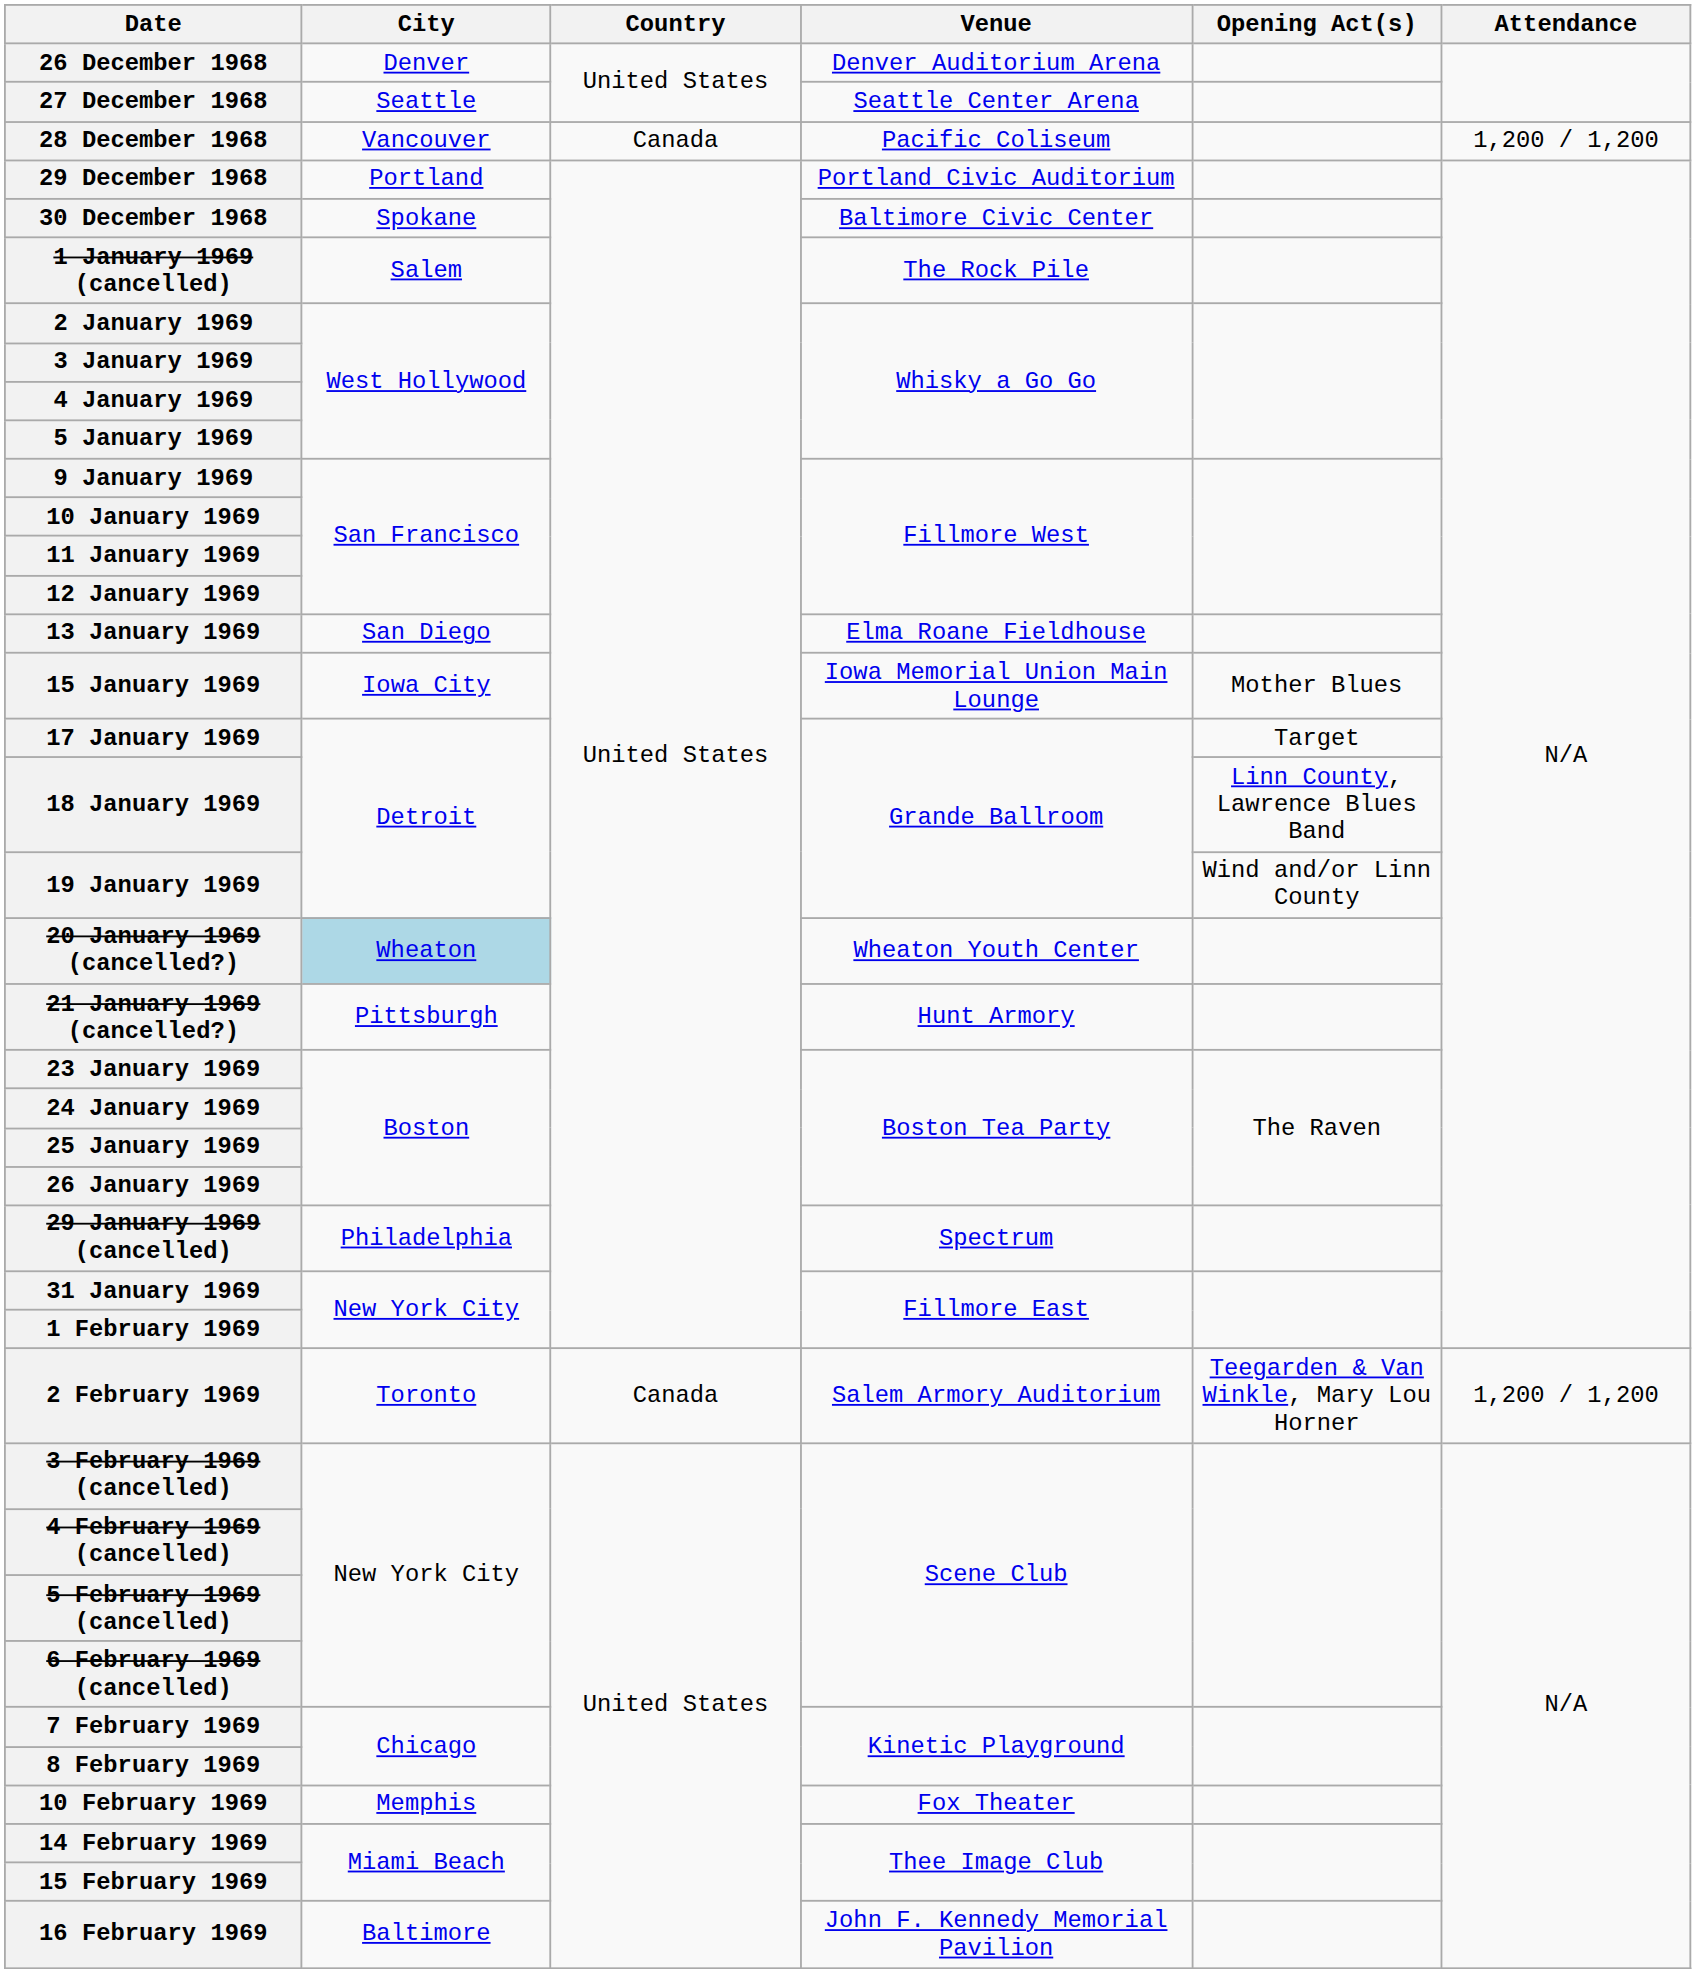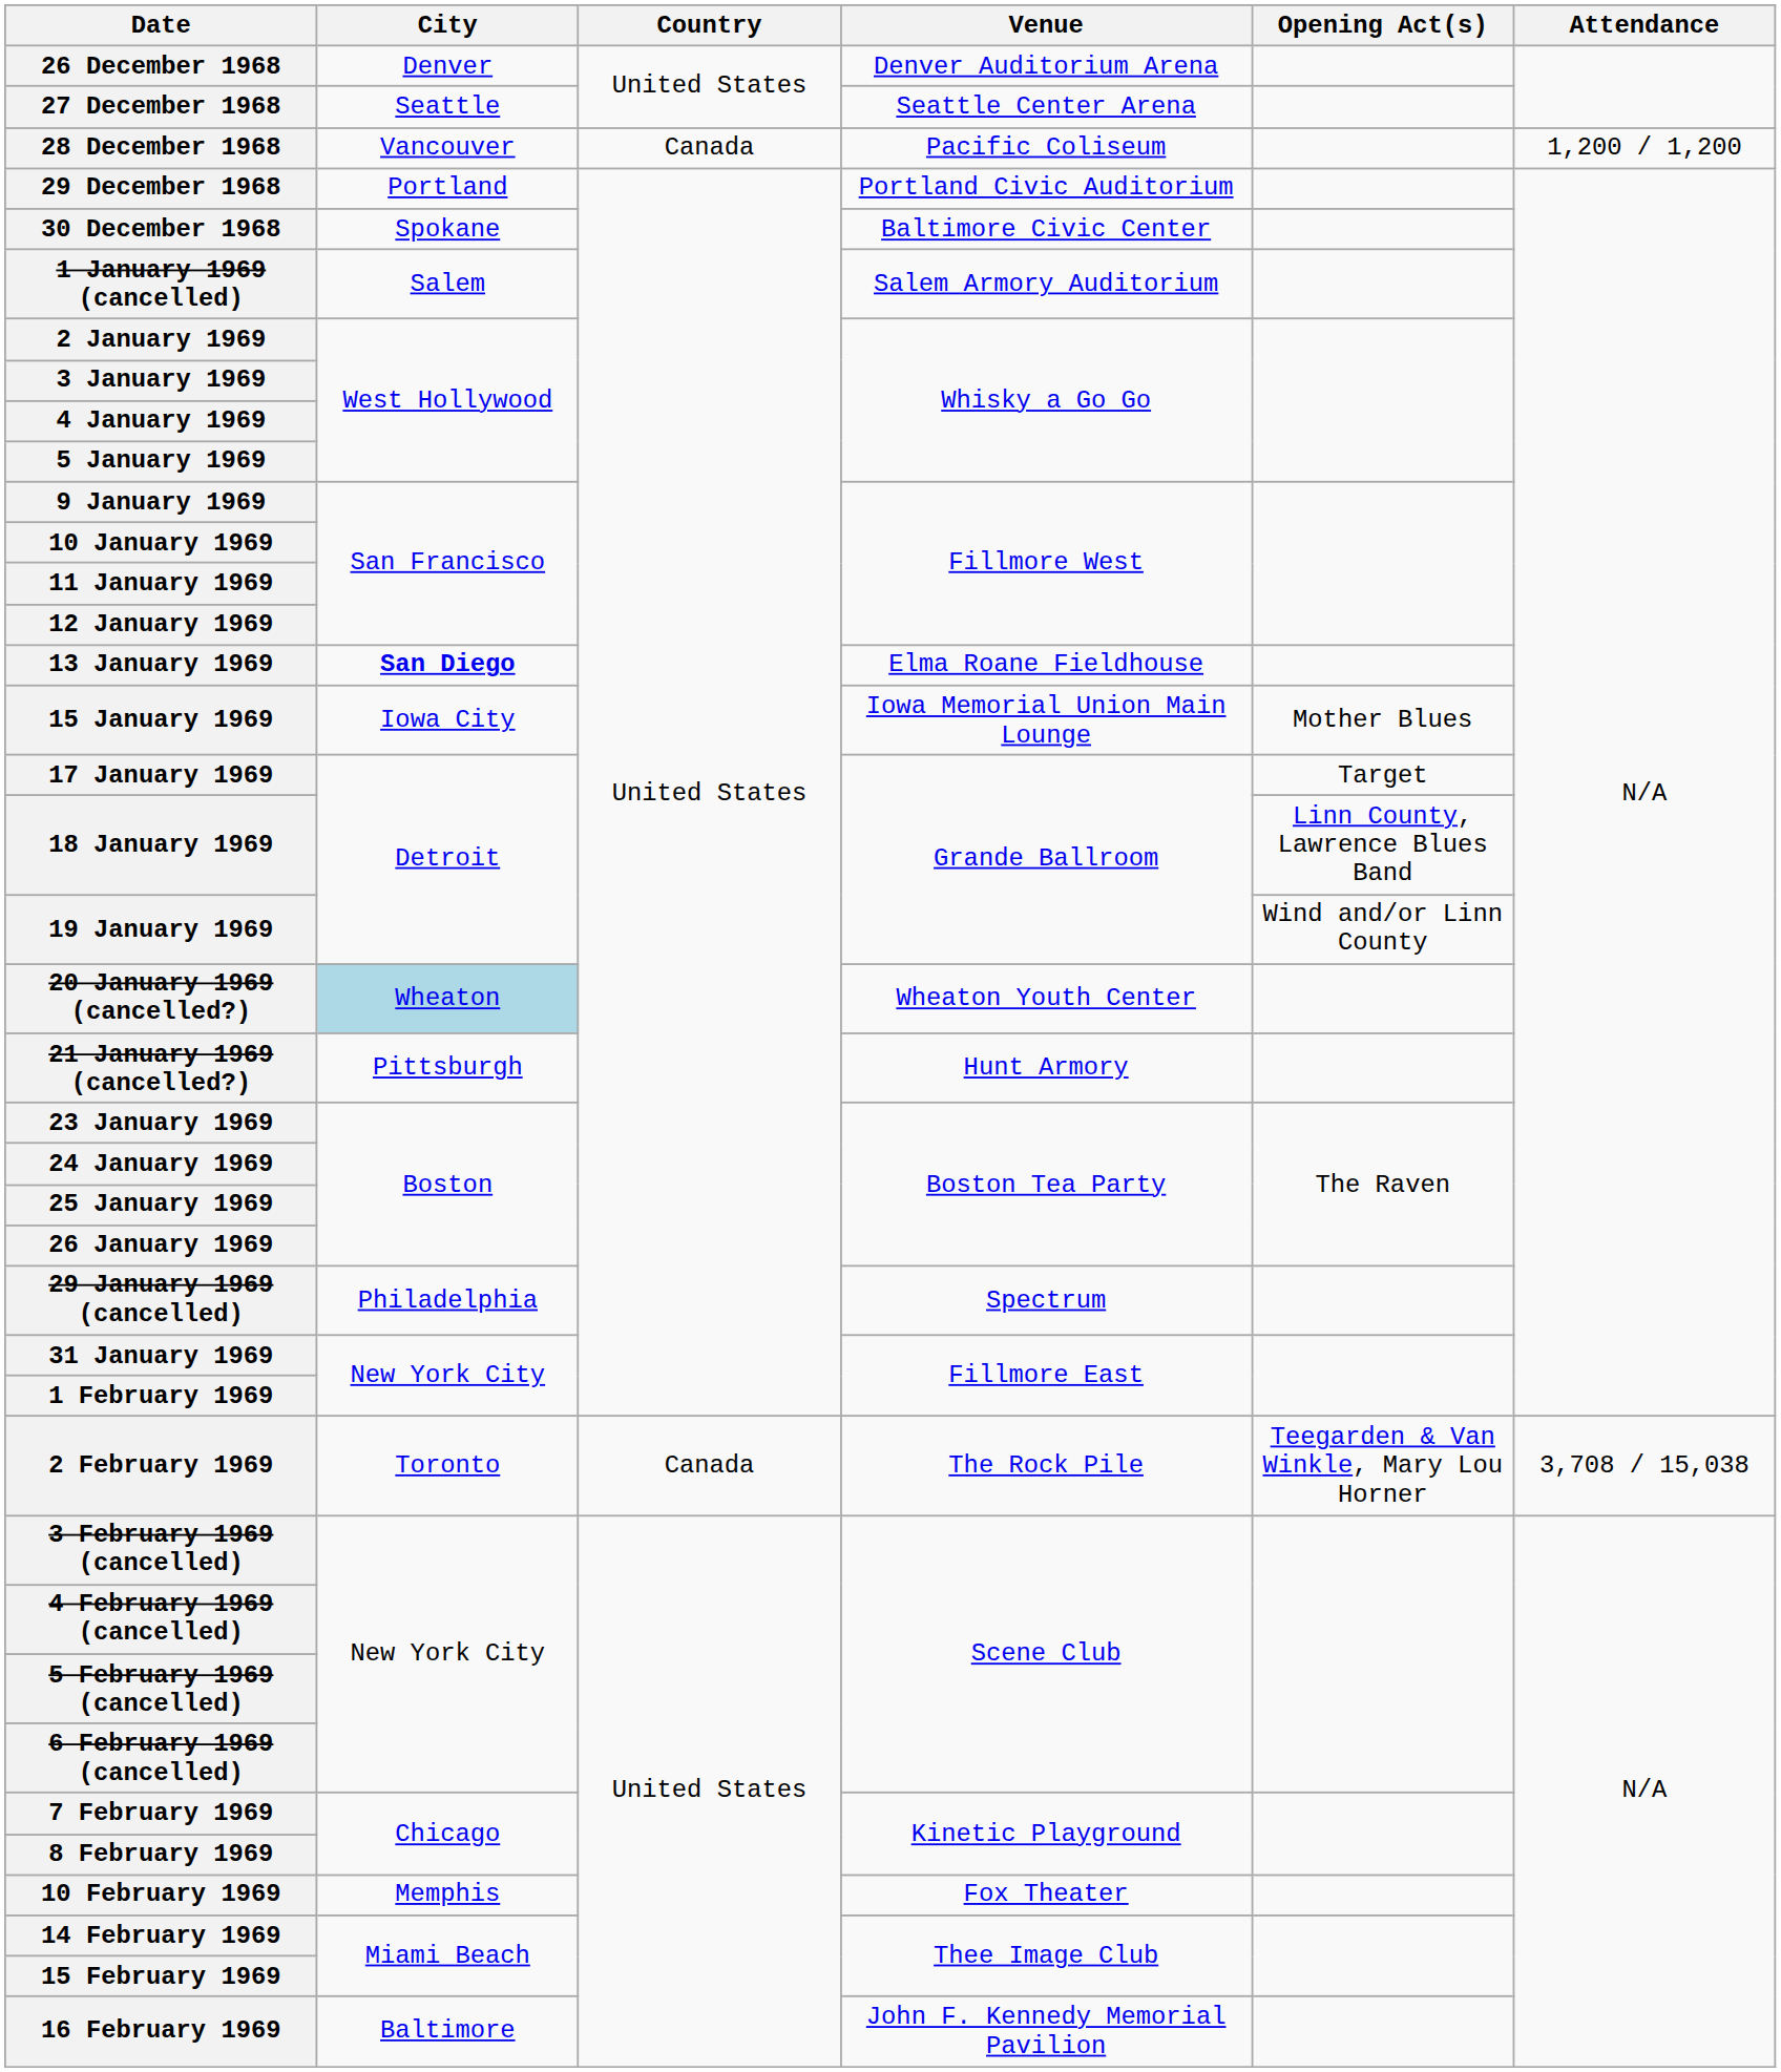 <table class="wikitable plainrowheaders" style="text-align:center;">
 <tr>
 <th scope="col" style="width:12em;">Date</th>
 <th scope="col" style="width:10em;">City</th>
 <th scope="col" style="width:10em;">Country</th>
 <th scope="col" style="width:16em;">Venue</th>
 <th scope="col" style="width:10em;">Opening Act(s)</th>
 <th scope="col" style="width:10em;">Attendance</th>
 </tr>
 <tr>
 <th scope="row">26 December 1968</th>
 <td><a href='#'>Denver</a></td>
 <td rowspan="2">United States</td>
 <td><a href='#'>Denver Auditorium Arena</a></td>
 <td></td>
 <td rowspan="2"></td>
 </tr>
 <tr>
 <th scope="row">27 December 1968</th>
 <td><a href='#'>Seattle</a></td>
 <td><a href='#'>Seattle Center Arena</a></td>
 <td></td>
 </tr>
 <tr>
 <th scope="row">28 December 1968</th>
 <td><a href='#'>Vancouver</a></td>
 <td>Canada</td>
 <td><a href='#'>Pacific Coliseum</a></td>
 <td></td>
 <td>1,200 / 1,200</td>
 </tr>
 <tr>
 <th scope="row">29 December 1968</th>
 <td><a href='#'>Portland</a></td>
 <td rowspan="25">United States</td>
 <td><a href='#'>Portland Civic Auditorium</a></td>
 <td></td>
 <td rowspan="25">N/A</td>
 </tr>
 <tr>
 <th scope="row">30 December 1968</th>
 <td><a href='#'>Spokane</a></td>
 <td><a href='#'>Baltimore Civic Center</a></td>
 <td></td>
 </tr>
 <tr>
 <th scope="row"><s>1 January 1969</s> (cancelled)</th>
 <td><a href='#'>Salem</a></td>
-<td><a href='#'>The Rock Pile</a></td>
+<td><a href='#'>Salem Armory Auditorium</a></td>
 <td></td>
 </tr>
 <tr>
 <th scope="row">2 January 1969</th>
 <td rowspan="4"><a href='#'>West Hollywood</a></td>
 <td rowspan="4"><a href='#'>Whisky a Go Go</a></td>
 <td rowspan="4"></td>
 </tr>
 <tr>
 <th scope="row">3 January 1969</th>
 </tr>
 <tr>
 <th scope="row">4 January 1969</th>
 </tr>
 <tr>
 <th scope="row">5 January 1969</th>
 </tr>
 <tr>
 <th scope="row">9 January 1969</th>
 <td rowspan="4"><a href='#'>San Francisco</a></td>
 <td rowspan="4"><a href='#'>Fillmore West</a></td>
 <td rowspan="4"></td>
 </tr>
 <tr>
 <th scope="row">10 January 1969</th>
 </tr>
 <tr>
 <th scope="row">11 January 1969</th>
 </tr>
 <tr>
 <th scope="row">12 January 1969</th>
 </tr>
 <tr>
 <th scope="row">13 January 1969</th>
-<td><a href='#'>San Diego</a></td>
+<td><strong><a href='#'>San Diego</a></strong></td>
 <td><a href='#'>Elma Roane Fieldhouse</a></td>
 <td></td>
 </tr>
 <tr>
 <th scope="row">15 January 1969</th>
 <td><a href='#'>Iowa City</a></td>
 <td><a href='#'>Iowa Memorial Union Main Lounge</a></td>
 <td>Mother Blues</td>
 </tr>
 <tr>
 <th scope="row">17 January 1969</th>
 <td rowspan="3"><a href='#'>Detroit</a></td>
 <td rowspan="3"><a href='#'>Grande Ballroom</a></td>
 <td>Target</td>
 </tr>
 <tr>
 <th scope="row">18 January 1969</th>
 <td><a href='#'>Linn County</a>, Lawrence Blues Band</td>
 </tr>
 <tr>
 <th scope="row">19 January 1969</th>
 <td>Wind and/or Linn County</td>
 </tr>
 <tr>
 <th scope="row"><s>20 January 1969</s> (cancelled?)</th>
 <td style="background: lightblue;"><a href='#'>Wheaton</a></td>
 <td><a href='#'>Wheaton Youth Center</a></td>
 <td></td>
 </tr>
 <tr>
 <th scope="row"><s>21 January 1969</s> (cancelled?)</th>
 <td><a href='#'>Pittsburgh</a></td>
 <td><a href='#'>Hunt Armory</a></td>
 <td></td>
 </tr>
 <tr>
 <th scope="row">23 January 1969</th>
 <td rowspan="4"><a href='#'>Boston</a></td>
 <td rowspan="4"><a href='#'>Boston Tea Party</a></td>
 <td rowspan="4">The Raven</td>
 </tr>
 <tr>
 <th scope="row">24 January 1969</th>
 </tr>
 <tr>
 <th scope="row">25 January 1969</th>
 </tr>
 <tr>
 <th scope="row">26 January 1969</th>
 </tr>
 <tr>
 <th scope="row"><s>29 January 1969</s> (cancelled)</th>
 <td><a href='#'>Philadelphia</a></td>
 <td><a href='#'>Spectrum</a></td>
 <td></td>
 </tr>
 <tr>
 <th scope="row">31 January 1969</th>
 <td rowspan="2"><a href='#'>New York City</a></td>
 <td rowspan="2"><a href='#'>Fillmore East</a></td>
 <td rowspan="2"></td>
 </tr>
 <tr>
 <th scope="row">1 February 1969</th>
 </tr>
 <tr>
 <th scope="row">2 February 1969</th>
 <td><a href='#'>Toronto</a></td>
 <td>Canada</td>
-<td><a href='#'>Salem Armory Auditorium</a></td>
+<td><a href='#'>The Rock Pile</a></td>
 <td><a href='#'>Teegarden & Van Winkle</a>, Mary Lou Horner</td>
-<td>1,200 / 1,200</td>
+<td>3,708 / 15,038</td>
 </tr>
 <tr>
 <th scope="row"><s>3 February 1969</s> (cancelled)</th>
 <td rowspan="4">New York City</td>
 <td rowspan="10">United States</td>
 <td rowspan="4"><a href='#'>Scene Club</a></td>
 <td rowspan="4"></td>
 <td rowspan="10">N/A</td>
 </tr>
 <tr>
 <th scope="row"><s>4 February 1969</s> (cancelled)</th>
 </tr>
 <tr>
 <th scope="row"><s>5 February 1969</s> (cancelled)</th>
 </tr>
 <tr>
 <th scope="row"><s>6 February 1969</s> (cancelled)</th>
 </tr>
 <tr>
 <th scope="row">7 February 1969</th>
 <td rowspan="2"><a href='#'>Chicago</a></td>
 <td rowspan="2"><a href='#'>Kinetic Playground</a></td>
 <td rowspan="2"></td>
 </tr>
 <tr>
 <th scope="row">8 February 1969</th>
 </tr>
 <tr>
 <th scope="row">10 February 1969</th>
 <td><a href='#'>Memphis</a></td>
 <td><a href='#'>Fox Theater</a></td>
 <td></td>
 </tr>
 <tr>
 <th scope="row">14 February 1969</th>
 <td rowspan="2"><a href='#'>Miami Beach</a></td>
 <td rowspan="2"><a href='#'>Thee Image Club</a></td>
 <td rowspan="2"></td>
 </tr>
 <tr>
 <th scope="row">15 February 1969</th>
 </tr>
 <tr>
 <th scope="row">16 February 1969</th>
 <td><a href='#'>Baltimore</a></td>
 <td><a href='#'>John F. Kennedy Memorial Pavilion</a></td>
 <td></td>
 </tr>
 <tr>
 </tr>
 </table>
